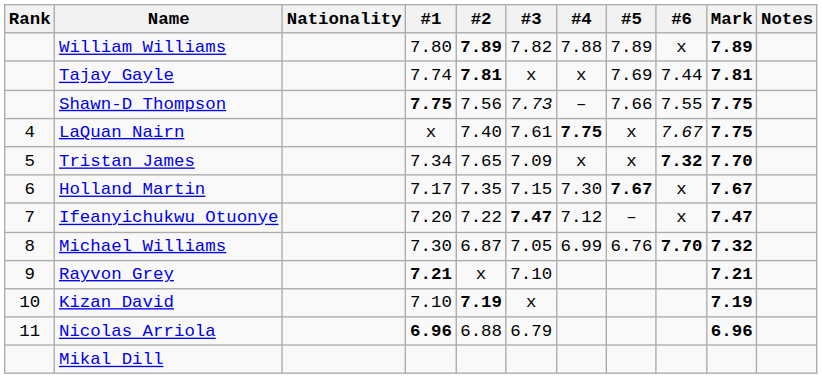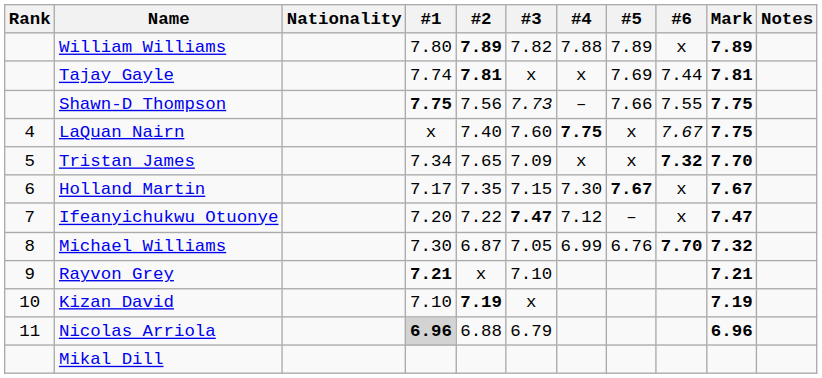 <table class="wikitable sortable" style="text-align:center">
 <tr>
 <th>Rank</th>
 <th>Name</th>
 <th>Nationality</th>
 <th>#1</th>
 <th>#2</th>
 <th>#3</th>
 <th>#4</th>
 <th>#5</th>
 <th>#6</th>
 <th>Mark</th>
 <th>Notes</th>
 </tr>
 <tr>
 <td></td>
 <td align=left><a href='#'>William Williams</a></td>
 <td align=left></td>
 <td>7.80</td>
 <td><strong>7.89</strong></td>
 <td>7.82</td>
 <td>7.88</td>
 <td>7.89</td>
 <td>x</td>
 <td><strong>7.89</strong></td>
 <td></td>
 </tr>
 <tr>
 <td></td>
 <td align=left><a href='#'>Tajay Gayle</a></td>
 <td align=left></td>
 <td>7.74</td>
 <td><strong>7.81</strong></td>
 <td>x</td>
 <td>x</td>
 <td>7.69</td>
 <td>7.44</td>
 <td><strong>7.81</strong></td>
 <td></td>
 </tr>
 <tr>
 <td></td>
 <td align=left><a href='#'>Shawn-D Thompson</a></td>
 <td align=left></td>
 <td><strong>7.75</strong></td>
 <td>7.56</td>
 <td><em>7.73</em></td>
 <td>–</td>
 <td>7.66</td>
 <td>7.55</td>
 <td><strong>7.75</strong></td>
 <td></td>
 </tr>
 <tr>
 <td>4</td>
 <td align=left><a href='#'>LaQuan Nairn</a></td>
 <td align=left></td>
 <td>x</td>
 <td>7.40</td>
-<td>7.61</td>
+<td>7.60</td>
 <td><strong>7.75</strong></td>
 <td>x</td>
 <td><em>7.67</em></td>
 <td><strong>7.75</strong></td>
 <td></td>
 </tr>
 <tr>
 <td>5</td>
 <td align=left><a href='#'>Tristan James</a></td>
 <td align=left></td>
 <td>7.34</td>
 <td>7.65</td>
 <td>7.09</td>
 <td>x</td>
 <td>x</td>
 <td><strong>7.32</strong></td>
 <td><strong>7.70</strong></td>
 <td></td>
 </tr>
 <tr>
 <td>6</td>
 <td align=left><a href='#'>Holland Martin</a></td>
 <td align=left></td>
 <td>7.17</td>
 <td>7.35</td>
 <td>7.15</td>
 <td>7.30</td>
 <td><strong>7.67</strong></td>
 <td>x</td>
 <td><strong>7.67</strong></td>
 <td></td>
 </tr>
 <tr>
 <td>7</td>
 <td align=left><a href='#'>Ifeanyichukwu Otuonye</a></td>
 <td align=left></td>
 <td>7.20</td>
 <td>7.22</td>
 <td><strong>7.47</strong></td>
 <td>7.12</td>
 <td>–</td>
 <td>x</td>
 <td><strong>7.47</strong></td>
 <td></td>
 </tr>
 <tr>
 <td>8</td>
 <td align=left><a href='#'>Michael Williams</a></td>
 <td align=left></td>
 <td>7.30</td>
 <td>6.87</td>
 <td>7.05</td>
 <td>6.99</td>
 <td>6.76</td>
 <td><strong>7.70</strong></td>
 <td><strong>7.32</strong></td>
 <td></td>
 </tr>
 <tr>
 <td>9</td>
 <td align=left><a href='#'>Rayvon Grey</a></td>
 <td align=left></td>
 <td><strong>7.21</strong></td>
 <td>x</td>
 <td>7.10</td>
 <td></td>
 <td></td>
 <td></td>
 <td><strong>7.21</strong></td>
 <td></td>
 </tr>
 <tr>
 <td>10</td>
 <td align=left><a href='#'>Kizan David</a></td>
 <td align=left></td>
 <td>7.10</td>
 <td><strong>7.19</strong></td>
 <td>x</td>
 <td></td>
 <td></td>
 <td></td>
 <td><strong>7.19</strong></td>
 <td></td>
 </tr>
 <tr>
 <td>11</td>
 <td align=left><a href='#'>Nicolas Arriola</a></td>
 <td align=left></td>
-<td><strong>6.96</strong></td>
+<td style="background: lightgrey;"><strong>6.96</strong></td>
 <td>6.88</td>
 <td>6.79</td>
 <td></td>
 <td></td>
 <td></td>
 <td><strong>6.96</strong></td>
 <td></td>
 </tr>
 <tr>
 <td></td>
 <td align=left><a href='#'>Mikal Dill</a></td>
 <td align=left></td>
 <td></td>
 <td></td>
 <td></td>
 <td></td>
 <td></td>
 <td></td>
 <td><strong></strong></td>
 <td></td>
 </tr>
 </table>
